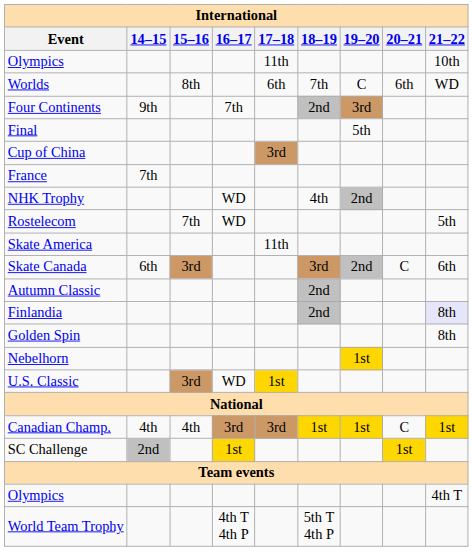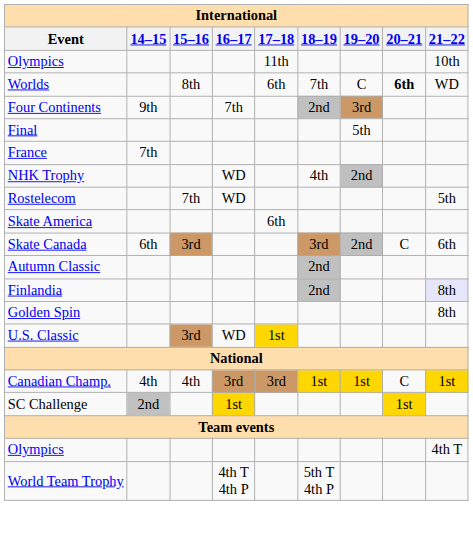 <table class="wikitable" style="text-align:center">
 <tr>
 <th style="background-color: #ffdead; " colspan=9 align=center>International</th>
 </tr>
 <tr>
 <th>Event</th>
 <th><a href='#'>14–15</a></th>
 <th><a href='#'>15–16</a></th>
 <th><a href='#'>16–17</a></th>
 <th><a href='#'>17–18</a></th>
 <th><a href='#'>18–19</a></th>
 <th><a href='#'>19–20</a></th>
 <th><a href='#'>20–21</a></th>
 <th><a href='#'>21–22</a></th>
 </tr>
 <tr>
 <td align=left><a href='#'>Olympics</a></td>
 <td></td>
 <td></td>
 <td></td>
 <td>11th</td>
 <td></td>
 <td></td>
 <td></td>
 <td>10th</td>
 </tr>
 <tr>
 <td align=left><a href='#'>Worlds</a></td>
 <td></td>
 <td>8th</td>
 <td></td>
 <td>6th</td>
 <td>7th</td>
 <td>C</td>
-<td>6th</td>
+<td><strong>6th</strong></td>
 <td>WD</td>
 </tr>
 <tr>
 <td align=left><a href='#'>Four Continents</a></td>
 <td>9th</td>
 <td></td>
 <td>7th</td>
 <td></td>
 <td bgcolor=silver>2nd</td>
 <td bgcolor=cc9966>3rd</td>
 <td></td>
 <td></td>
 </tr>
 <tr>
 <td align=left> <a href='#'>Final</a></td>
 <td></td>
 <td></td>
 <td></td>
 <td></td>
 <td></td>
 <td>5th</td>
-<td></td>
-<td></td>
-</tr>
-<tr>
-<td align=left> <a href='#'>Cup of China</a></td>
-<td></td>
-<td></td>
-<td></td>
-<td bgcolor=cc9966>3rd</td>
-<td></td>
-<td></td>
 <td></td>
 <td></td>
 </tr>
 <tr>
 <td align=left> <a href='#'>France</a></td>
 <td>7th</td>
 <td></td>
 <td></td>
 <td></td>
 <td></td>
 <td></td>
 <td></td>
 <td></td>
 </tr>
 <tr>
 <td align=left> <a href='#'>NHK Trophy</a></td>
 <td></td>
 <td></td>
 <td>WD</td>
 <td></td>
 <td>4th</td>
 <td bgcolor=silver>2nd</td>
 <td></td>
 <td></td>
 </tr>
 <tr>
 <td align=left> <a href='#'>Rostelecom</a></td>
 <td></td>
 <td>7th</td>
 <td>WD</td>
 <td></td>
 <td></td>
 <td></td>
 <td></td>
 <td>5th</td>
 </tr>
 <tr>
 <td align=left> <a href='#'>Skate America</a></td>
 <td></td>
 <td></td>
 <td></td>
-<td>11th</td>
+<td>6th</td>
 <td></td>
 <td></td>
 <td></td>
 <td></td>
 </tr>
 <tr>
 <td align=left> <a href='#'>Skate Canada</a></td>
 <td>6th</td>
 <td bgcolor=cc9966>3rd</td>
 <td></td>
 <td></td>
 <td bgcolor=cc9966>3rd</td>
 <td bgcolor=silver>2nd</td>
 <td>C</td>
 <td>6th</td>
 </tr>
 <tr>
 <td align=left> <a href='#'>Autumn Classic</a></td>
 <td></td>
 <td></td>
 <td></td>
 <td></td>
 <td bgcolor=silver>2nd</td>
 <td></td>
 <td></td>
 <td></td>
 </tr>
 <tr>
 <td align=left> <a href='#'>Finlandia</a></td>
 <td></td>
 <td></td>
 <td></td>
 <td></td>
 <td bgcolor=silver>2nd</td>
 <td></td>
 <td></td>
 <td style="background: lavender;">8th</td>
 </tr>
 <tr>
 <td align=left> <a href='#'>Golden Spin</a></td>
 <td></td>
 <td></td>
 <td></td>
 <td></td>
 <td></td>
 <td></td>
 <td></td>
 <td>8th</td>
-</tr>
-<tr>
-<td align=left> <a href='#'>Nebelhorn</a></td>
-<td></td>
-<td></td>
-<td></td>
-<td></td>
-<td></td>
-<td bgcolor=gold>1st</td>
-<td></td>
-<td></td>
 </tr>
 <tr>
 <td align=left> <a href='#'>U.S. Classic</a></td>
 <td></td>
 <td bgcolor=cc9966>3rd</td>
 <td>WD</td>
 <td bgcolor=gold>1st</td>
 <td></td>
 <td></td>
 <td></td>
 <td></td>
 </tr>
 <tr>
 <th style="background-color: #ffdead; " colspan=9 align=center>National</th>
 </tr>
 <tr>
 <td align=left><a href='#'>Canadian Champ.</a></td>
 <td>4th</td>
 <td>4th</td>
 <td bgcolor=cc9966>3rd</td>
 <td bgcolor=cc9966>3rd</td>
 <td bgcolor=gold>1st</td>
 <td bgcolor=gold>1st</td>
 <td>C</td>
 <td bgcolor=gold>1st</td>
 </tr>
 <tr>
 <td align=left>SC Challenge</td>
 <td bgcolor=silver>2nd</td>
 <td></td>
 <td bgcolor=gold>1st</td>
 <td></td>
 <td></td>
 <td></td>
 <td bgcolor=gold>1st</td>
 <td></td>
 </tr>
 <tr>
 <th style="background-color: #ffdead; " colspan=9 align=center>Team events</th>
 </tr>
 <tr>
 <td align=left><a href='#'>Olympics</a></td>
 <td></td>
 <td></td>
 <td></td>
 <td></td>
 <td></td>
 <td></td>
 <td></td>
 <td>4th T</td>
 </tr>
 <tr>
 <td align=left><a href='#'>World Team Trophy</a></td>
 <td></td>
 <td></td>
 <td>4th T <br> 4th P</td>
 <td></td>
 <td>5th T <br> 4th P</td>
 <td></td>
 <td></td>
 <td></td>
 </tr>
 </table>
